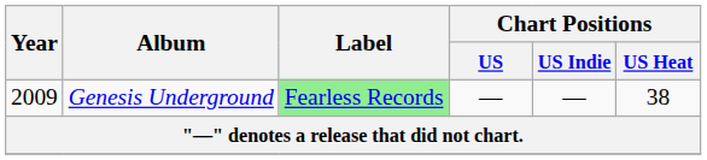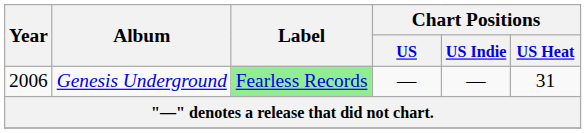 <table class="wikitable">
 <tr>
 <th rowspan="2">Year</th>
 <th rowspan="2">Album</th>
 <th rowspan="2">Label</th>
 <th colspan="3">Chart Positions</th>
 </tr>
 <tr>
 <th width="50"><small><a href='#'>US</a></small></th>
 <th width="50"><small><a href='#'>US Indie</a></small></th>
 <th width="50"><small><a href='#'>US Heat</a></small></th>
 </tr>
 <tr>
-<td>2009</td>
+<td>2006</td>
 <td><em><a href='#'>Genesis Underground</a></em></td>
 <td rowspan="1" style="background: lightgreen;"><a href='#'>Fearless Records</a></td>
 <td align="center">—</td>
 <td align="center">—</td>
-<td align="center">38</td>
+<td align="center">31</td>
 </tr>
 <tr>
 <th colspan="8"><small>"—" denotes a release that did not chart.</small></th>
 </tr>
 <tr>
 </tr>
 </table>
